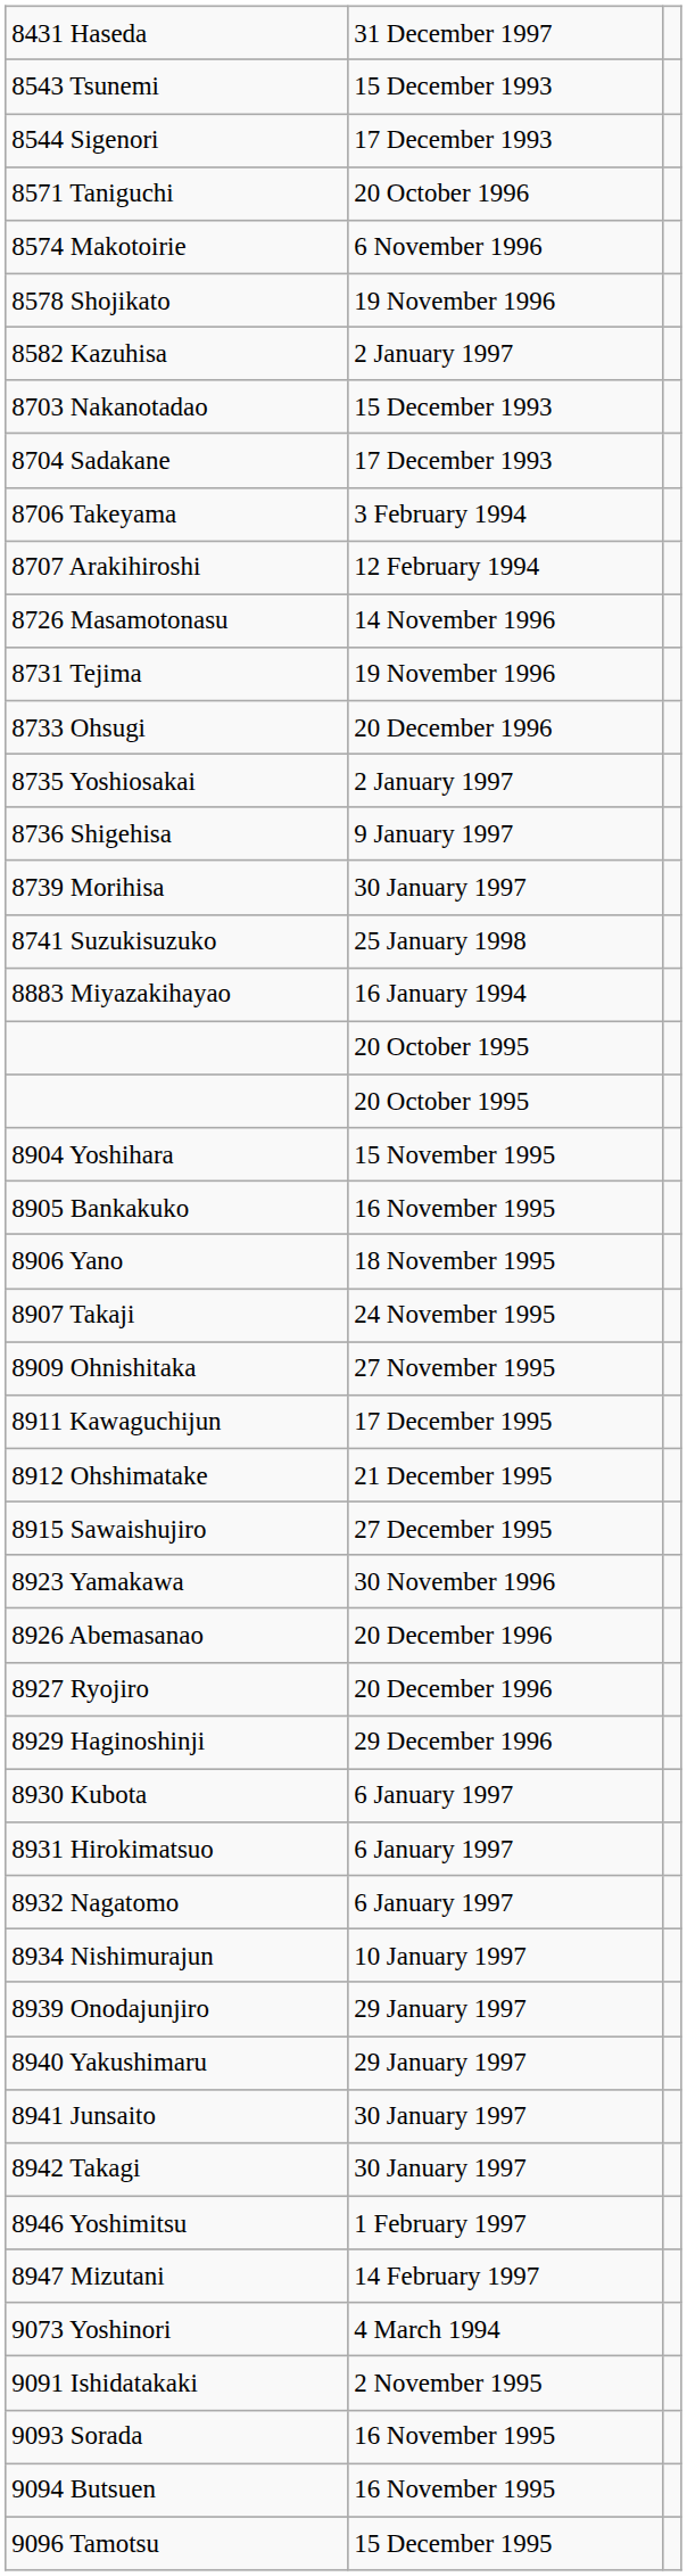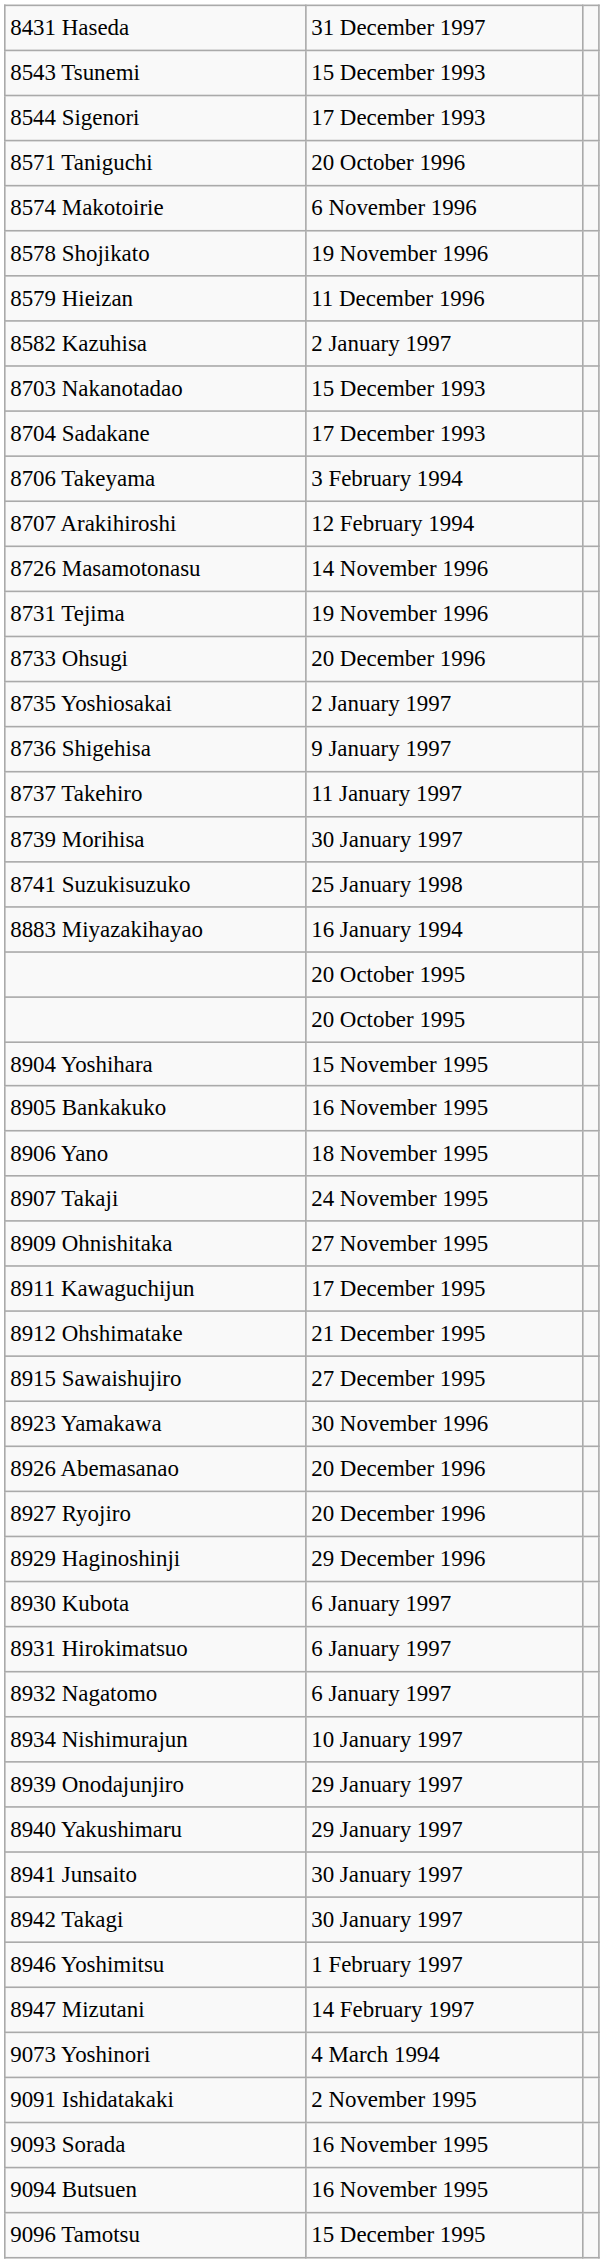 <table class="wikitable" style="font-size: 89%; float: left; width: 26em; margin-right: 1em; height: 1400px">
 <tr>
 <td>8431 Haseda</td>
 <td>31 December 1997</td>
 <td></td>
 </tr>
 <tr>
 <td>8543 Tsunemi</td>
 <td>15 December 1993</td>
 <td></td>
 </tr>
 <tr>
 <td>8544 Sigenori</td>
 <td>17 December 1993</td>
 <td></td>
 </tr>
 <tr>
 <td>8571 Taniguchi</td>
 <td>20 October 1996</td>
 <td></td>
 </tr>
 <tr>
 <td>8574 Makotoirie</td>
 <td>6 November 1996</td>
 <td></td>
 </tr>
 <tr>
 <td>8578 Shojikato</td>
 <td>19 November 1996</td>
+<td></td>
+</tr>
+<tr>
+<td>8579 Hieizan</td>
+<td>11 December 1996</td>
 <td></td>
 </tr>
 <tr>
 <td>8582 Kazuhisa</td>
 <td>2 January 1997</td>
 <td></td>
 </tr>
 <tr>
 <td>8703 Nakanotadao</td>
 <td>15 December 1993</td>
 <td></td>
 </tr>
 <tr>
 <td>8704 Sadakane</td>
 <td>17 December 1993</td>
 <td></td>
 </tr>
 <tr>
 <td>8706 Takeyama</td>
 <td>3 February 1994</td>
 <td></td>
 </tr>
 <tr>
 <td>8707 Arakihiroshi</td>
 <td>12 February 1994</td>
 <td></td>
 </tr>
 <tr>
 <td>8726 Masamotonasu</td>
 <td>14 November 1996</td>
 <td></td>
 </tr>
 <tr>
 <td>8731 Tejima</td>
 <td>19 November 1996</td>
 <td></td>
 </tr>
 <tr>
 <td>8733 Ohsugi</td>
 <td>20 December 1996</td>
 <td></td>
 </tr>
 <tr>
 <td>8735 Yoshiosakai</td>
 <td>2 January 1997</td>
 <td></td>
 </tr>
 <tr>
 <td>8736 Shigehisa</td>
 <td>9 January 1997</td>
+<td></td>
+</tr>
+<tr>
+<td>8737 Takehiro</td>
+<td>11 January 1997</td>
 <td></td>
 </tr>
 <tr>
 <td>8739 Morihisa</td>
 <td>30 January 1997</td>
 <td></td>
 </tr>
 <tr>
 <td>8741 Suzukisuzuko</td>
 <td>25 January 1998</td>
 <td></td>
 </tr>
 <tr>
 <td>8883 Miyazakihayao</td>
 <td>16 January 1994</td>
 <td></td>
 </tr>
 <tr>
 <td></td>
 <td>20 October 1995</td>
 <td></td>
 </tr>
 <tr>
 <td></td>
 <td>20 October 1995</td>
 <td></td>
 </tr>
 <tr>
 <td>8904 Yoshihara</td>
 <td>15 November 1995</td>
 <td></td>
 </tr>
 <tr>
 <td>8905 Bankakuko</td>
 <td>16 November 1995</td>
 <td></td>
 </tr>
 <tr>
 <td>8906 Yano</td>
 <td>18 November 1995</td>
 <td></td>
 </tr>
 <tr>
 <td>8907 Takaji</td>
 <td>24 November 1995</td>
 <td></td>
 </tr>
 <tr>
 <td>8909 Ohnishitaka</td>
 <td>27 November 1995</td>
 <td></td>
 </tr>
 <tr>
 <td>8911 Kawaguchijun</td>
 <td>17 December 1995</td>
 <td></td>
 </tr>
 <tr>
 <td>8912 Ohshimatake</td>
 <td>21 December 1995</td>
 <td></td>
 </tr>
 <tr>
 <td>8915 Sawaishujiro</td>
 <td>27 December 1995</td>
 <td></td>
 </tr>
 <tr>
 <td>8923 Yamakawa</td>
 <td>30 November 1996</td>
 <td></td>
 </tr>
 <tr>
 <td>8926 Abemasanao</td>
 <td>20 December 1996</td>
 <td></td>
 </tr>
 <tr>
 <td>8927 Ryojiro</td>
 <td>20 December 1996</td>
 <td></td>
 </tr>
 <tr>
 <td>8929 Haginoshinji</td>
 <td>29 December 1996</td>
 <td></td>
 </tr>
 <tr>
 <td>8930 Kubota</td>
 <td>6 January 1997</td>
 <td></td>
 </tr>
 <tr>
 <td>8931 Hirokimatsuo</td>
 <td>6 January 1997</td>
 <td></td>
 </tr>
 <tr>
 <td>8932 Nagatomo</td>
 <td>6 January 1997</td>
 <td></td>
 </tr>
 <tr>
 <td>8934 Nishimurajun</td>
 <td>10 January 1997</td>
 <td></td>
 </tr>
 <tr>
 <td>8939 Onodajunjiro</td>
 <td>29 January 1997</td>
 <td></td>
 </tr>
 <tr>
 <td>8940 Yakushimaru</td>
 <td>29 January 1997</td>
 <td></td>
 </tr>
 <tr>
 <td>8941 Junsaito</td>
 <td>30 January 1997</td>
 <td></td>
 </tr>
 <tr>
 <td>8942 Takagi</td>
 <td>30 January 1997</td>
 <td></td>
 </tr>
 <tr>
 <td>8946 Yoshimitsu</td>
 <td>1 February 1997</td>
 <td></td>
 </tr>
 <tr>
 <td>8947 Mizutani</td>
 <td>14 February 1997</td>
 <td></td>
 </tr>
 <tr>
 <td>9073 Yoshinori</td>
 <td>4 March 1994</td>
 <td></td>
 </tr>
 <tr>
 <td>9091 Ishidatakaki</td>
 <td>2 November 1995</td>
 <td></td>
 </tr>
 <tr>
 <td>9093 Sorada</td>
 <td>16 November 1995</td>
 <td></td>
 </tr>
 <tr>
 <td>9094 Butsuen</td>
 <td>16 November 1995</td>
 <td></td>
 </tr>
 <tr>
 <td>9096 Tamotsu</td>
 <td>15 December 1995</td>
 <td></td>
 </tr>
 </table>
